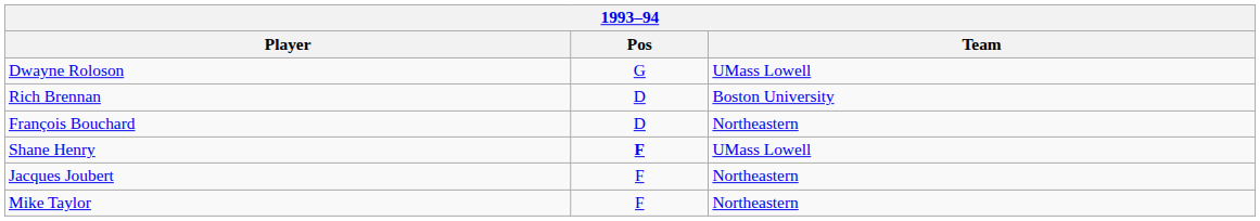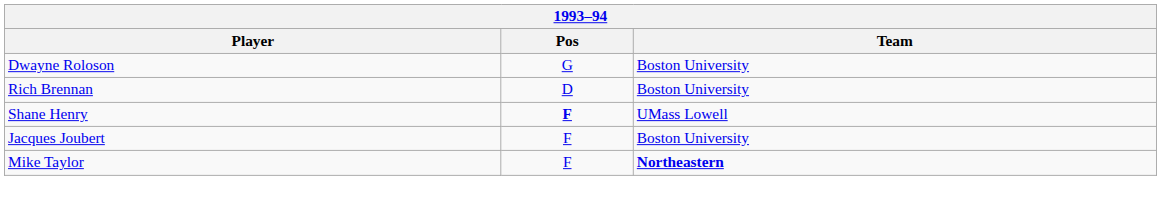 <table class="wikitable" width=95%>
 <tr>
 <th colspan=3><a href='#'>1993–94</a></th>
 </tr>
 <tr>
 <th>Player</th>
 <th>Pos</th>
 <th>Team</th>
 </tr>
 <tr>
 <td><a href='#'>Dwayne Roloson</a></td>
 <td align=center><a href='#'>G</a></td>
-<td><a href='#'>UMass Lowell</a></td>
+<td><a href='#'>Boston University</a></td>
 </tr>
 <tr>
 <td><a href='#'>Rich Brennan</a></td>
 <td align=center><a href='#'>D</a></td>
 <td><a href='#'>Boston University</a></td>
-</tr>
-<tr>
-<td><a href='#'>François Bouchard</a></td>
-<td align=center><a href='#'>D</a></td>
-<td><a href='#'>Northeastern</a></td>
 </tr>
 <tr>
 <td><a href='#'>Shane Henry</a></td>
 <td align=center><strong><a href='#'>F</a></strong></td>
 <td><a href='#'>UMass Lowell</a></td>
 </tr>
 <tr>
 <td><a href='#'>Jacques Joubert</a></td>
 <td align=center><a href='#'>F</a></td>
-<td><a href='#'>Northeastern</a></td>
+<td><a href='#'>Boston University</a></td>
 </tr>
 <tr>
 <td><a href='#'>Mike Taylor</a></td>
 <td align=center><a href='#'>F</a></td>
-<td><a href='#'>Northeastern</a></td>
+<td><strong><a href='#'>Northeastern</a></strong></td>
 </tr>
 </table>
